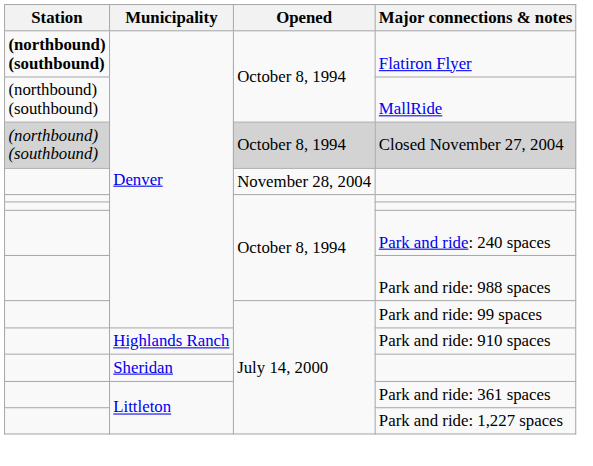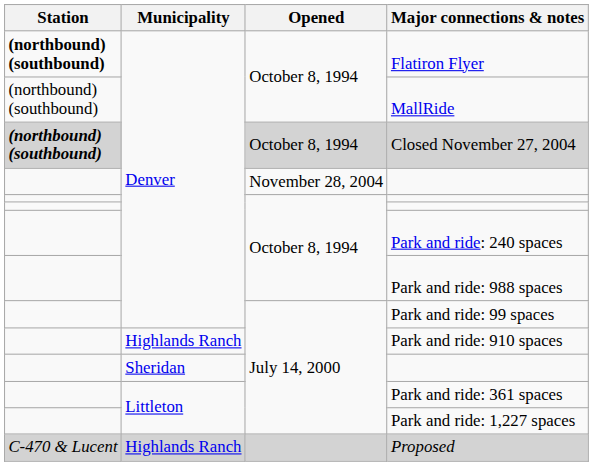 <table class="wikitable">
 <tr>
 <th>Station</th>
 <th>Municipality</th>
 <th>Opened</th>
 <th>Major connections & notes</th>
 </tr>
 <tr>
 <td><strong> (northbound)<br> (southbound)</strong></td>
 <td rowspan="9"><a href='#'>Denver</a></td>
 <td rowspan="2">October 8, 1994</td>
 <td> <br> <a href='#'>Flatiron Flyer</a></td>
 </tr>
 <tr>
 <td> (northbound)<br> (southbound)</td>
 <td> <br> <a href='#'>MallRide</a></td>
 </tr>
 <tr bgcolor="lightgray">
-<td><em> (northbound)<br> (southbound)</em></td>
+<td><strong><em> (northbound)<br> (southbound)</em></strong></td>
 <td>October 8, 1994</td>
 <td>Closed November 27, 2004</td>
 </tr>
 <tr>
 <td></td>
 <td>November 28, 2004</td>
 <td> </td>
 </tr>
 <tr>
 <td></td>
 <td rowspan="4">October 8, 1994</td>
 <td> </td>
 </tr>
 <tr>
 <td></td>
 <td> </td>
 </tr>
 <tr>
 <td></td>
 <td> <br><a href='#'>Park and ride</a>: 240 spaces</td>
 </tr>
 <tr>
 <td></td>
 <td> <br>Park and ride: 988 spaces</td>
 </tr>
 <tr>
 <td></td>
 <td rowspan="5">July 14, 2000</td>
 <td>Park and ride: 99 spaces</td>
 </tr>
 <tr>
 <td></td>
 <td><a href='#'>Highlands Ranch</a></td>
 <td>Park and ride: 910 spaces</td>
 </tr>
 <tr>
 <td></td>
 <td><a href='#'>Sheridan</a></td>
 <td></td>
 </tr>
 <tr>
 <td></td>
 <td rowspan="2"><a href='#'>Littleton</a></td>
 <td>Park and ride: 361 spaces</td>
 </tr>
 <tr>
 <td></td>
 <td>Park and ride: 1,227 spaces</td>
 </tr>
+<tr style="background-color:lightgray">
+<td><em>C-470 & Lucent</em></td>
+<td><a href='#'>Highlands Ranch</a></td>
+<td></td>
+<td><em>Proposed</em></td>
+</tr>
 </table>
